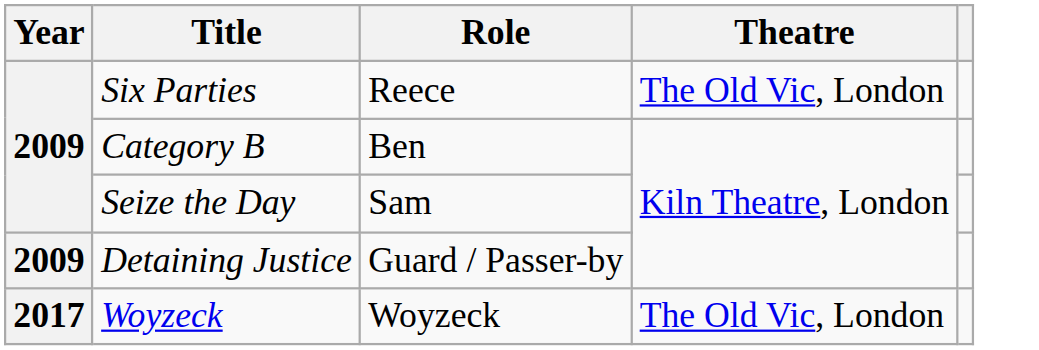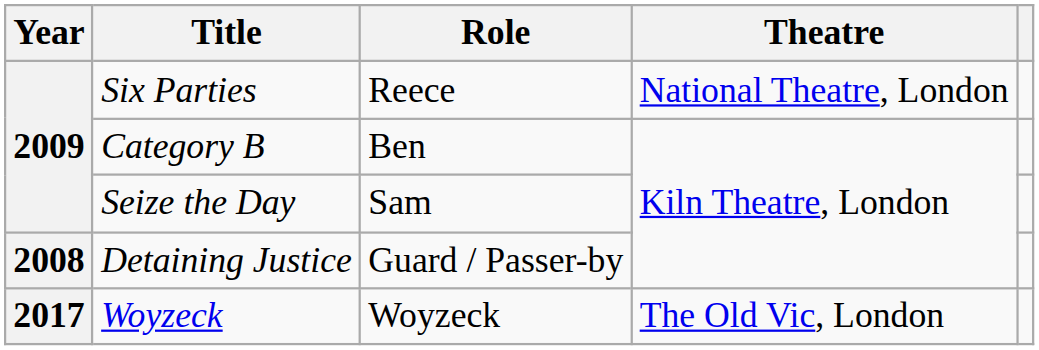 <table class="wikitable plainrowheaders sortable">
 <tr>
 <th scope="col">Year</th>
 <th scope="col">Title</th>
 <th scope="col">Role</th>
 <th scope="col" class="unsortable">Theatre</th>
 <th scope="col" class="unsortable"></th>
 </tr>
 <tr>
 <th scope="row" rowspan="3">2009</th>
 <td><em>Six Parties</em></td>
 <td>Reece</td>
-<td><a href='#'>The Old Vic</a>, London</td>
+<td><a href='#'>National Theatre</a>, London</td>
 <td></td>
 </tr>
 <tr>
 <td><em>Category B</em></td>
 <td>Ben</td>
 <td rowspan=3><a href='#'>Kiln Theatre</a>, London</td>
 <td></td>
 </tr>
 <tr>
 <td><em>Seize the Day</em></td>
 <td>Sam</td>
 <td></td>
 </tr>
 <tr>
-<th scope="row">2009</th>
+<th scope="row">2008</th>
 <td><em>Detaining Justice</em></td>
 <td>Guard / Passer-by</td>
 <td></td>
 </tr>
 <tr>
 <th scope="row">2017</th>
 <td><em><a href='#'>Woyzeck</a></em></td>
 <td>Woyzeck</td>
 <td><a href='#'>The Old Vic</a>, London</td>
 <td></td>
 </tr>
 </table>
